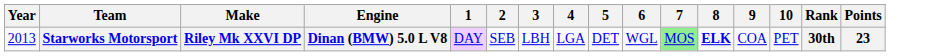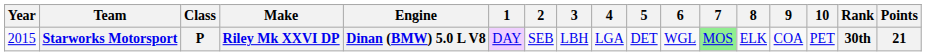 <table class="wikitable" style="text-align:center; font-size:85%">
 <tr>
 <th>Year</th>
 <th>Team</th>
+<th>Class</th>
 <th>Make</th>
 <th>Engine</th>
 <th>1</th>
 <th>2</th>
 <th>3</th>
 <th>4</th>
 <th>5</th>
 <th>6</th>
 <th>7</th>
 <th>8</th>
 <th>9</th>
 <th>10</th>
 <th>Rank</th>
 <th>Points</th>
 </tr>
 <tr>
-<td><a href='#'>2013</a></td>
+<td><a href='#'>2015</a></td>
 <th nowrap><a href='#'>Starworks Motorsport</a></th>
+<th>P</th>
 <th nowrap><a href='#'>Riley Mk XXVI DP</a></th>
 <th nowrap><a href='#'>Dinan</a> (<a href='#'>BMW</a>) 5.0 L V8</th>
 <td style="background:#EFCFFF;"><a href='#'>DAY</a><br></td>
 <td><a href='#'>SEB</a></td>
 <td><a href='#'>LBH</a></td>
 <td><a href='#'>LGA</a></td>
 <td><a href='#'>DET</a></td>
 <td><a href='#'>WGL</a></td>
 <td style="background: lightgreen;"><a href='#'>MOS</a></td>
-<td><strong><a href='#'>ELK</a></strong></td>
+<td><a href='#'>ELK</a></td>
 <td><a href='#'>COA</a></td>
 <td><a href='#'>PET</a></td>
 <th>30th</th>
-<th>23</th>
+<th>21</th>
 </tr>
 </table>
